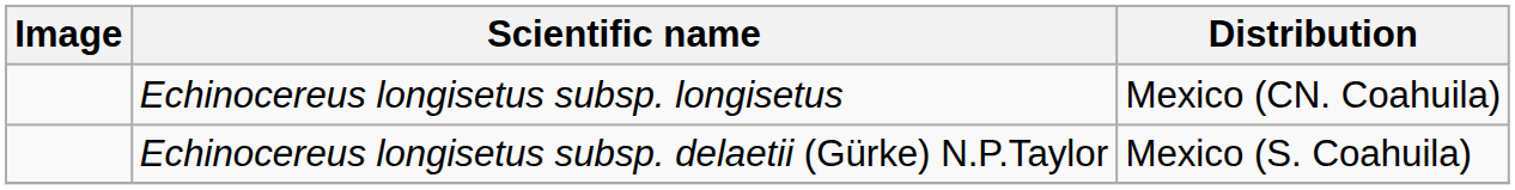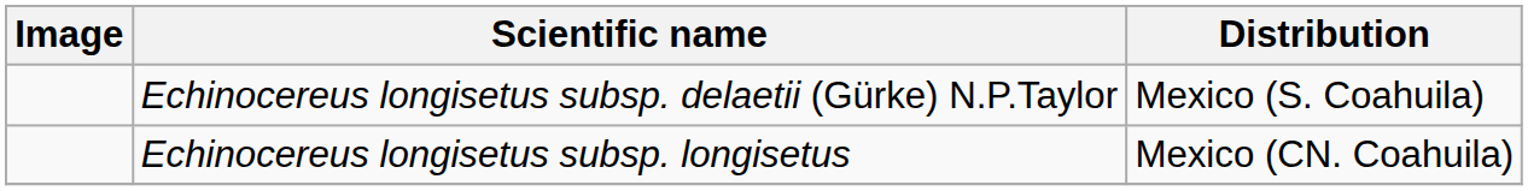 <table class="wikitable">
 <tr>
 <th>Image</th>
 <th>Scientific name</th>
 <th>Distribution</th>
 </tr>
 <tr>
 <td></td>
+<td><em>Echinocereus longisetus subsp. delaetii</em> (Gürke) N.P.Taylor</td>
+<td>Mexico (S. Coahuila)</td>
+</tr>
+<tr>
+<td></td>
 <td><em>Echinocereus longisetus subsp. longisetus</em></td>
 <td>Mexico (CN. Coahuila)</td>
 </tr>
 <tr>
-<td></td>
-<td><em>Echinocereus longisetus subsp. delaetii</em> (Gürke) N.P.Taylor</td>
-<td>Mexico (S. Coahuila)</td>
-</tr>
-<tr>
 </tr>
 </table>
